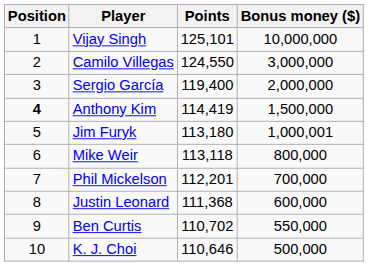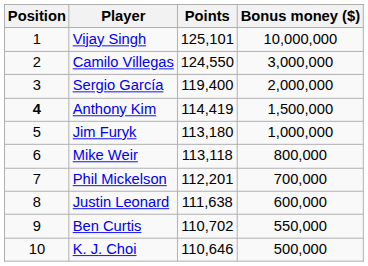 <table class="wikitable">
 <tr>
 <th>Position</th>
 <th>Player</th>
 <th>Points</th>
 <th>Bonus money ($)</th>
 </tr>
 <tr>
 <td align=center>1</td>
 <td> <a href='#'>Vijay Singh</a></td>
 <td align=center>125,101</td>
 <td align=center>10,000,000</td>
 </tr>
 <tr>
 <td align=center>2</td>
 <td> <a href='#'>Camilo Villegas</a></td>
 <td align=center>124,550</td>
 <td align=center>3,000,000</td>
 </tr>
 <tr>
 <td align=center>3</td>
 <td> <a href='#'>Sergio García</a></td>
 <td align=center>119,400</td>
 <td align=center>2,000,000</td>
 </tr>
 <tr>
 <td align=center><strong>4</strong></td>
 <td> <a href='#'>Anthony Kim</a></td>
 <td align=center>114,419</td>
 <td align=center>1,500,000</td>
 </tr>
 <tr>
 <td align=center>5</td>
 <td> <a href='#'>Jim Furyk</a></td>
 <td align=center>113,180</td>
-<td align=center>1,000,001</td>
+<td align=center>1,000,000</td>
 </tr>
 <tr>
 <td align=center>6</td>
 <td> <a href='#'>Mike Weir</a></td>
 <td align=center>113,118</td>
 <td align=center>800,000</td>
 </tr>
 <tr>
 <td align=center>7</td>
 <td> <a href='#'>Phil Mickelson</a></td>
 <td align=center>112,201</td>
 <td align=center>700,000</td>
 </tr>
 <tr>
 <td align=center>8</td>
 <td> <a href='#'>Justin Leonard</a></td>
-<td align=center>111,368</td>
+<td align=center>111,638</td>
 <td align=center>600,000</td>
 </tr>
 <tr>
 <td align=center>9</td>
 <td> <a href='#'>Ben Curtis</a></td>
 <td align=center>110,702</td>
 <td align=center>550,000</td>
 </tr>
 <tr>
 <td align=center>10</td>
 <td> <a href='#'>K. J. Choi</a></td>
 <td align=center>110,646</td>
 <td align=center>500,000</td>
 </tr>
 </table>
